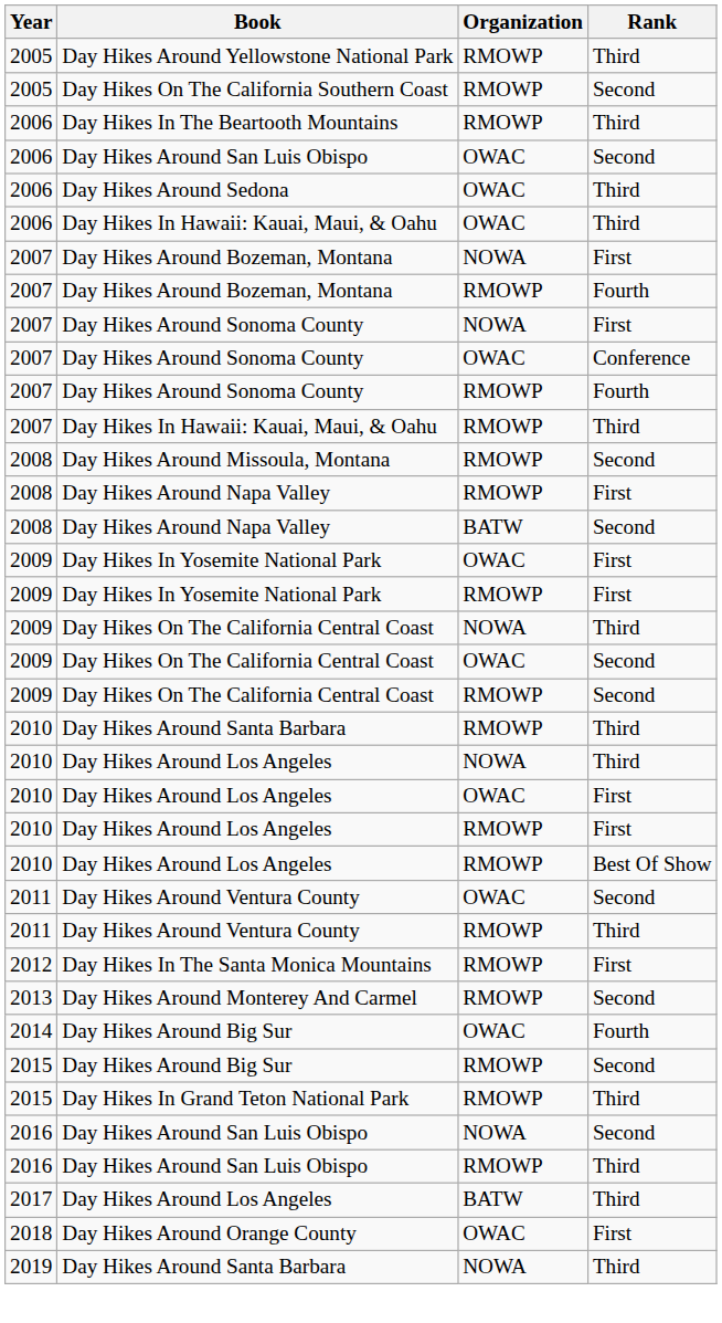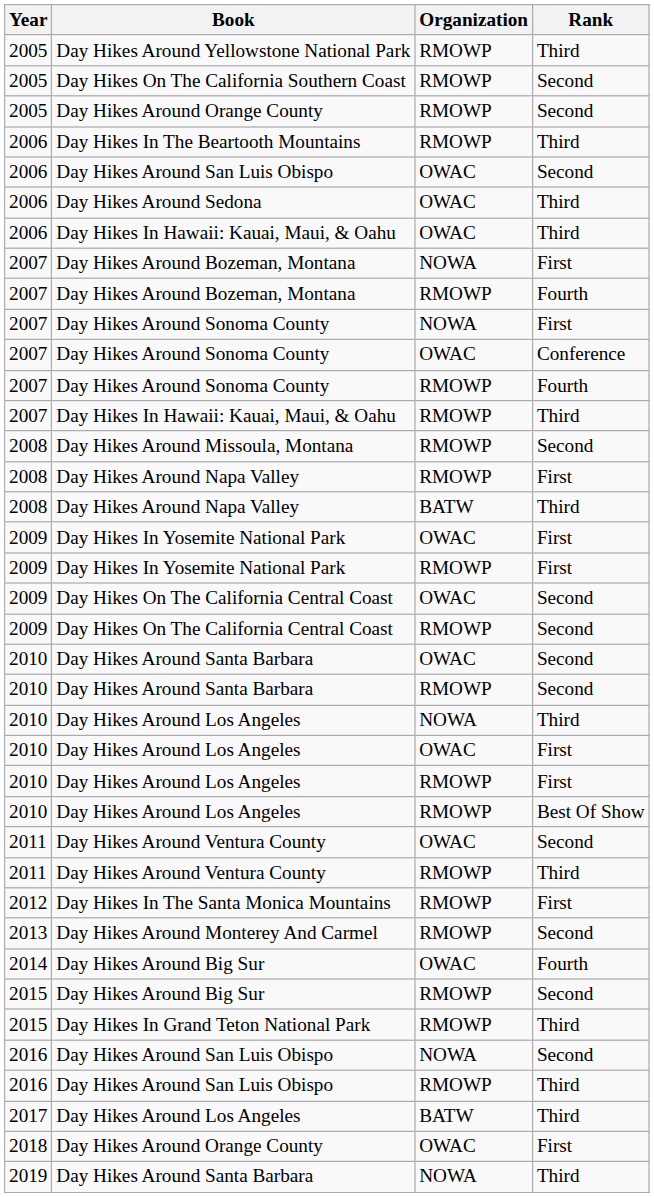 <table class="wikitable">
 <tr>
 <th>Year</th>
 <th>Book</th>
 <th>Organization</th>
 <th>Rank</th>
 </tr>
 <tr>
 <td>2005</td>
 <td>Day Hikes Around Yellowstone National Park</td>
 <td>RMOWP</td>
 <td>Third</td>
 </tr>
 <tr>
 <td>2005</td>
 <td>Day Hikes On The California Southern Coast</td>
+<td>RMOWP</td>
+<td>Second</td>
+</tr>
+<tr>
+<td>2005</td>
+<td>Day Hikes Around Orange County</td>
 <td>RMOWP</td>
 <td>Second</td>
 </tr>
 <tr>
 <td>2006</td>
 <td>Day Hikes In The Beartooth Mountains</td>
 <td>RMOWP</td>
 <td>Third</td>
 </tr>
 <tr>
 <td>2006</td>
 <td>Day Hikes Around San Luis Obispo</td>
 <td>OWAC</td>
 <td>Second</td>
 </tr>
 <tr>
 <td>2006</td>
 <td>Day Hikes Around Sedona</td>
 <td>OWAC</td>
 <td>Third</td>
 </tr>
 <tr>
 <td>2006</td>
 <td>Day Hikes In Hawaii: Kauai, Maui, & Oahu</td>
 <td>OWAC</td>
 <td>Third</td>
 </tr>
 <tr>
 <td>2007</td>
 <td>Day Hikes Around Bozeman, Montana</td>
 <td>NOWA</td>
 <td>First</td>
 </tr>
 <tr>
 <td>2007</td>
 <td>Day Hikes Around Bozeman, Montana</td>
 <td>RMOWP</td>
 <td>Fourth</td>
 </tr>
 <tr>
 <td>2007</td>
 <td>Day Hikes Around Sonoma County</td>
 <td>NOWA</td>
 <td>First</td>
 </tr>
 <tr>
 <td>2007</td>
 <td>Day Hikes Around Sonoma County</td>
 <td>OWAC</td>
 <td>Conference</td>
 </tr>
 <tr>
 <td>2007</td>
 <td>Day Hikes Around Sonoma County</td>
 <td>RMOWP</td>
 <td>Fourth</td>
 </tr>
 <tr>
 <td>2007</td>
 <td>Day Hikes In Hawaii: Kauai, Maui, & Oahu</td>
 <td>RMOWP</td>
 <td>Third</td>
 </tr>
 <tr>
 <td>2008</td>
 <td>Day Hikes Around Missoula, Montana</td>
 <td>RMOWP</td>
 <td>Second</td>
 </tr>
 <tr>
 <td>2008</td>
 <td>Day Hikes Around Napa Valley</td>
 <td>RMOWP</td>
 <td>First</td>
 </tr>
 <tr>
 <td>2008</td>
 <td>Day Hikes Around Napa Valley</td>
 <td>BATW</td>
-<td>Second</td>
+<td>Third</td>
 </tr>
 <tr>
 <td>2009</td>
 <td>Day Hikes In Yosemite National Park</td>
 <td>OWAC</td>
 <td>First</td>
 </tr>
 <tr>
 <td>2009</td>
 <td>Day Hikes In Yosemite National Park</td>
 <td>RMOWP</td>
 <td>First</td>
 </tr>
 <tr>
 <td>2009</td>
 <td>Day Hikes On The California Central Coast</td>
-<td>NOWA</td>
-<td>Third</td>
-</tr>
-<tr>
-<td>2009</td>
-<td>Day Hikes On The California Central Coast</td>
 <td>OWAC</td>
 <td>Second</td>
 </tr>
 <tr>
 <td>2009</td>
 <td>Day Hikes On The California Central Coast</td>
 <td>RMOWP</td>
 <td>Second</td>
 </tr>
 <tr>
 <td>2010</td>
 <td>Day Hikes Around Santa Barbara</td>
+<td>OWAC</td>
+<td>Second</td>
+</tr>
+<tr>
+<td>2010</td>
+<td>Day Hikes Around Santa Barbara</td>
 <td>RMOWP</td>
-<td>Third</td>
+<td>Second</td>
 </tr>
 <tr>
 <td>2010</td>
 <td>Day Hikes Around Los Angeles</td>
 <td>NOWA</td>
 <td>Third</td>
 </tr>
 <tr>
 <td>2010</td>
 <td>Day Hikes Around Los Angeles</td>
 <td>OWAC</td>
 <td>First</td>
 </tr>
 <tr>
 <td>2010</td>
 <td>Day Hikes Around Los Angeles</td>
 <td>RMOWP</td>
 <td>First</td>
 </tr>
 <tr>
 <td>2010</td>
 <td>Day Hikes Around Los Angeles</td>
 <td>RMOWP</td>
 <td>Best Of Show</td>
 </tr>
 <tr>
 <td>2011</td>
 <td>Day Hikes Around Ventura County</td>
 <td>OWAC</td>
 <td>Second</td>
 </tr>
 <tr>
 <td>2011</td>
 <td>Day Hikes Around Ventura County</td>
 <td>RMOWP</td>
 <td>Third</td>
 </tr>
 <tr>
 <td>2012</td>
 <td>Day Hikes In The Santa Monica Mountains</td>
 <td>RMOWP</td>
 <td>First</td>
 </tr>
 <tr>
 <td>2013</td>
 <td>Day Hikes Around Monterey And Carmel</td>
 <td>RMOWP</td>
 <td>Second</td>
 </tr>
 <tr>
 <td>2014</td>
 <td>Day Hikes Around Big Sur</td>
 <td>OWAC</td>
 <td>Fourth</td>
 </tr>
 <tr>
 <td>2015</td>
 <td>Day Hikes Around Big Sur</td>
 <td>RMOWP</td>
 <td>Second</td>
 </tr>
 <tr>
 <td>2015</td>
 <td>Day Hikes In Grand Teton National Park</td>
 <td>RMOWP</td>
 <td>Third</td>
 </tr>
 <tr>
 <td>2016</td>
 <td>Day Hikes Around San Luis Obispo</td>
 <td>NOWA</td>
 <td>Second</td>
 </tr>
 <tr>
 <td>2016</td>
 <td>Day Hikes Around San Luis Obispo</td>
 <td>RMOWP</td>
 <td>Third</td>
 </tr>
 <tr>
 <td>2017</td>
 <td>Day Hikes Around Los Angeles</td>
 <td>BATW</td>
 <td>Third</td>
 </tr>
 <tr>
 <td>2018</td>
 <td>Day Hikes Around Orange County</td>
 <td>OWAC</td>
 <td>First</td>
 </tr>
 <tr>
 <td>2019</td>
 <td>Day Hikes Around Santa Barbara</td>
 <td>NOWA</td>
 <td>Third</td>
 </tr>
 </table>
